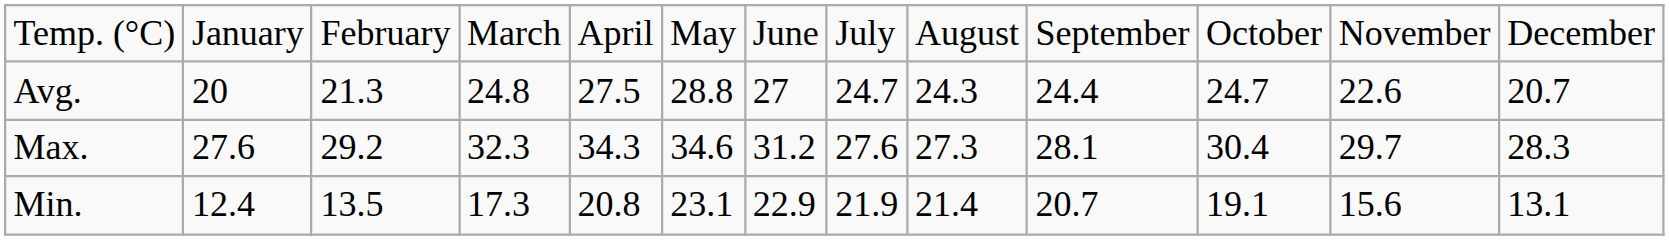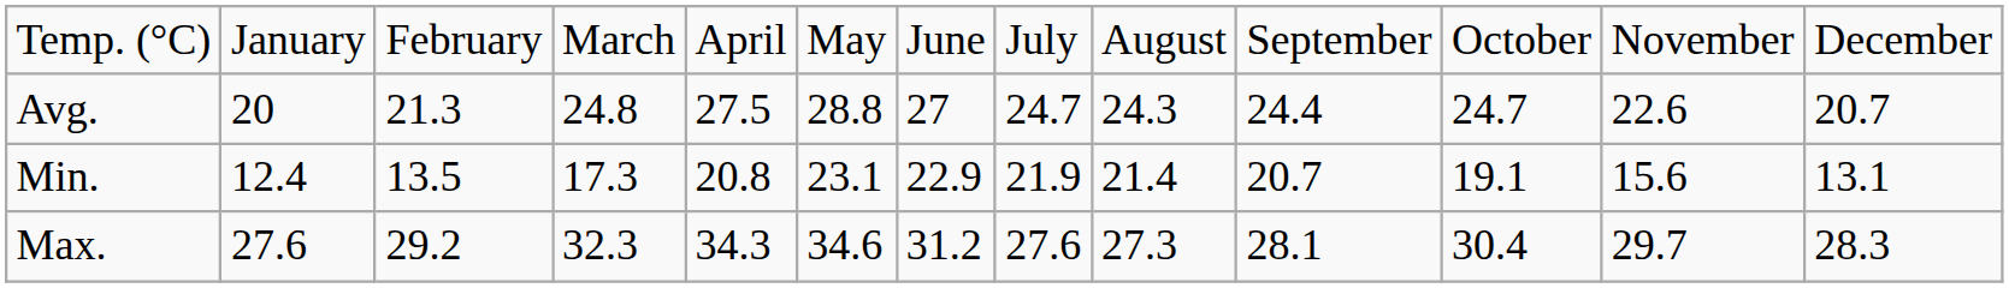 <table class="wikitable">
 <tr>
 <td>Temp. (°C)</td>
 <td>January</td>
 <td>February</td>
 <td>March</td>
 <td>April</td>
 <td>May</td>
 <td>June</td>
 <td>July</td>
 <td>August</td>
 <td>September</td>
 <td>October</td>
 <td>November</td>
 <td>December</td>
 </tr>
 <tr>
 <td>Avg.</td>
 <td>20</td>
 <td>21.3</td>
 <td>24.8</td>
 <td>27.5</td>
 <td>28.8</td>
 <td>27</td>
 <td>24.7</td>
 <td>24.3</td>
 <td>24.4</td>
 <td>24.7</td>
 <td>22.6</td>
 <td>20.7</td>
 </tr>
 <tr>
+<td>Min.</td>
+<td>12.4</td>
+<td>13.5</td>
+<td>17.3</td>
+<td>20.8</td>
+<td>23.1</td>
+<td>22.9</td>
+<td>21.9</td>
+<td>21.4</td>
+<td>20.7</td>
+<td>19.1</td>
+<td>15.6</td>
+<td>13.1</td>
+</tr>
+<tr>
 <td>Max.</td>
 <td>27.6</td>
 <td>29.2</td>
 <td>32.3</td>
 <td>34.3</td>
 <td>34.6</td>
 <td>31.2</td>
 <td>27.6</td>
 <td>27.3</td>
 <td>28.1</td>
 <td>30.4</td>
 <td>29.7</td>
 <td>28.3</td>
 </tr>
-<tr>
-<td>Min.</td>
-<td>12.4</td>
-<td>13.5</td>
-<td>17.3</td>
-<td>20.8</td>
-<td>23.1</td>
-<td>22.9</td>
-<td>21.9</td>
-<td>21.4</td>
-<td>20.7</td>
-<td>19.1</td>
-<td>15.6</td>
-<td>13.1</td>
-</tr>
 </table>
